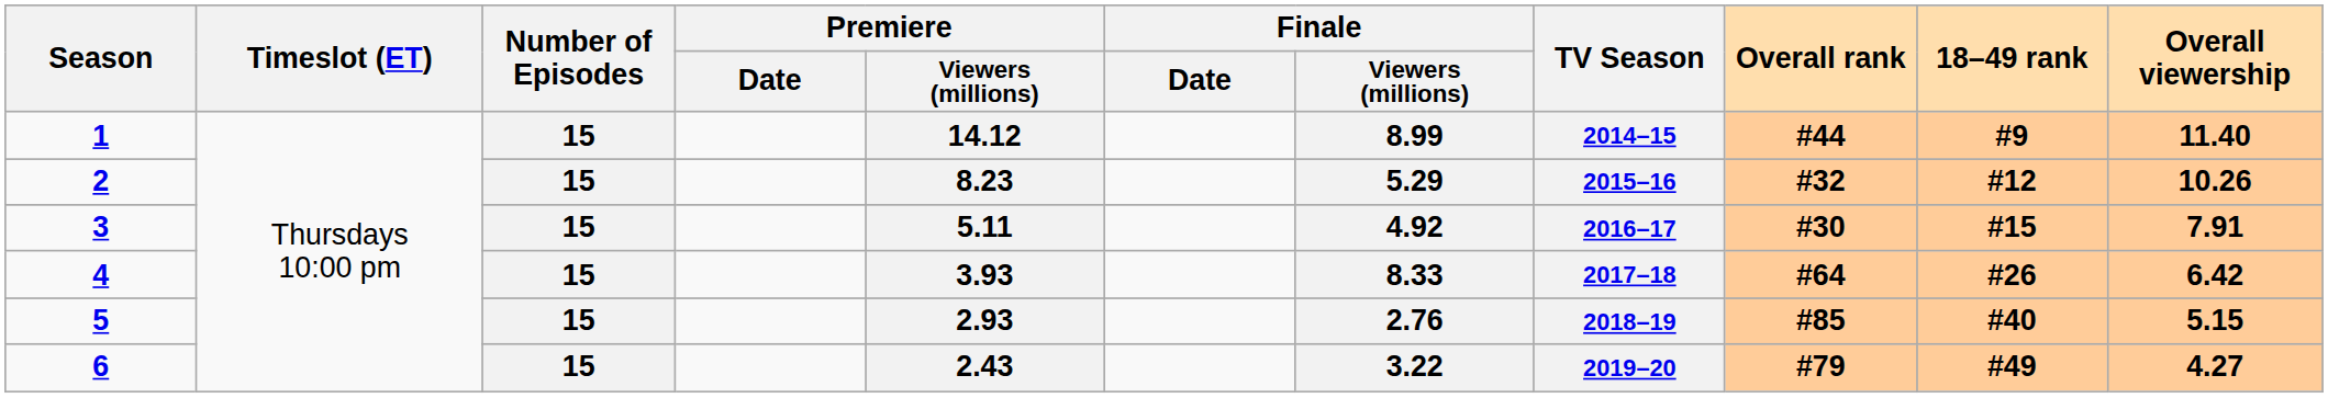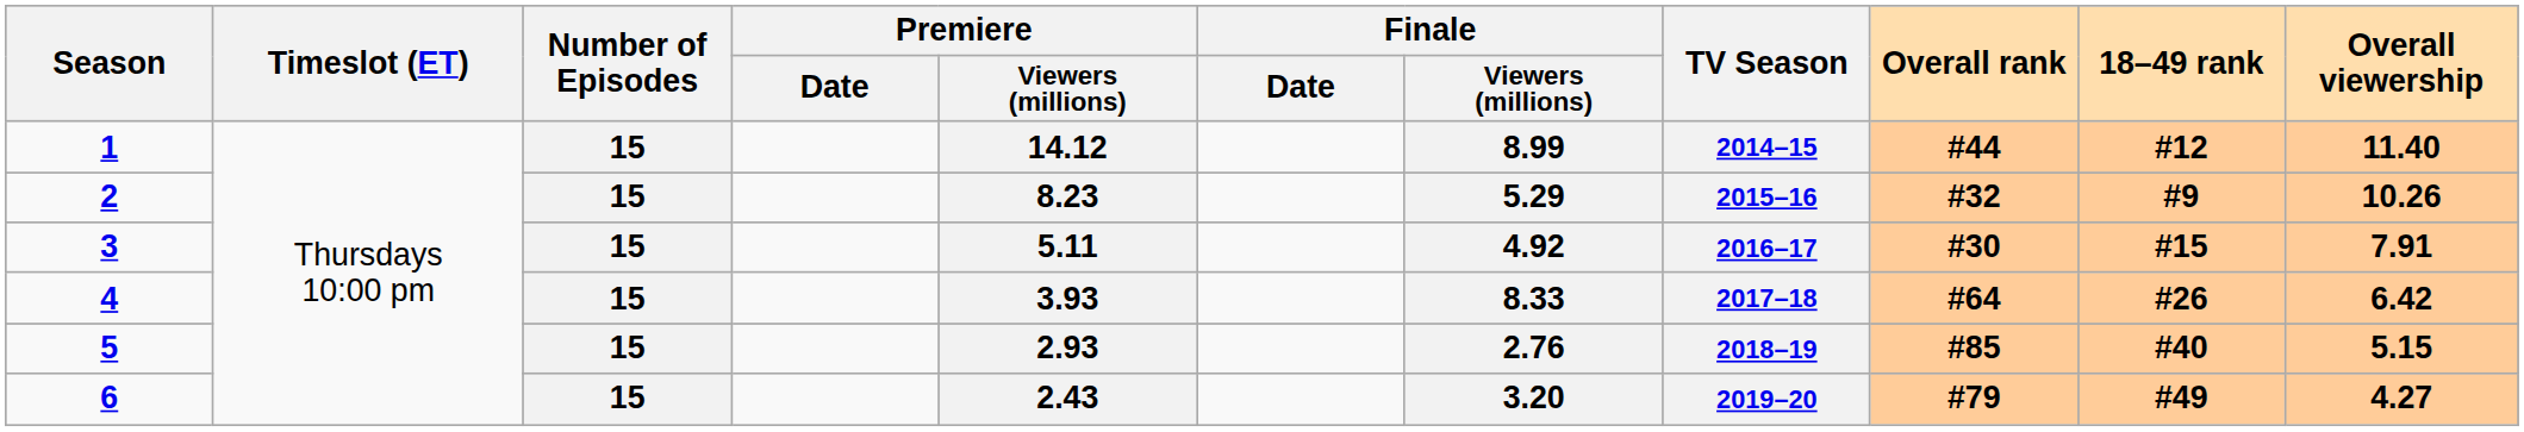 <table class="wikitable plainrowheaders" style="text-align:center; width:100%;">
 <tr>
 <th scope="col" style="width:8%;" rowspan="2">Season</th>
 <th scope="col" style="width:12%;" rowspan="2">Timeslot (<a href='#'>ET</a>)</th>
 <th scope="col" style="width:8%;" rowspan="2">Number of Episodes</th>
 <th scope="col" colspan=2>Premiere</th>
 <th scope="col" colspan=2>Finale</th>
 <th scope="col" style="width:8%;" rowspan="2">TV Season</th>
 <th scope="col" style="width:8%; background:#ffdead;" rowspan="2">Overall rank</th>
 <th scope="col" style="width:8%; background:#ffdead;" rowspan="2">18–49 rank</th>
 <th scope="col" style="width:9%; background:#ffdead;" rowspan="2">Overall viewership</th>
 </tr>
 <tr>
 <th scope="col" style="width:8%;">Date</th>
 <th scope="col" span style="width:10%; font-size:smaller; line-height:100%;">Viewers<br>(millions)</th>
 <th scope="col" style="width:8%;">Date</th>
 <th scope="col" span style="width:10%; font-size:smaller; line-height:100%;">Viewers<br>(millions)</th>
 </tr>
 <tr>
 <th style="background:#F9F9F9;text-align:center"><a href='#'>1</a></th>
 <td rowspan="6" style="text-align: center;">Thursdays<br>10:00 pm</td>
 <th>15</th>
 <td style="font-size:small; text-align: center;"></td>
 <th>14.12</th>
 <td style="font-size:small; text-align: center;"></td>
 <th>8.99</th>
 <th style="font-size:small;"><a href='#'>2014–15</a></th>
 <th style="background:#fc9;">#44</th>
-<th style="background:#fc9;">#9</th>
+<th style="background:#fc9;">#12</th>
 <th style="background:#fc9;">11.40</th>
 </tr>
 <tr>
 <th style="background:#F9F9F9;text-align:center"><a href='#'>2</a></th>
 <th>15</th>
 <td style="font-size:small; text-align: center;"></td>
 <th>8.23</th>
 <td style="font-size:small; text-align: center;"></td>
 <th>5.29</th>
 <th style="font-size:small;"><a href='#'>2015–16</a></th>
 <th style="background:#fc9;">#32</th>
-<th style="background:#fc9;">#12</th>
+<th style="background:#fc9;">#9</th>
 <th style="background:#fc9;">10.26</th>
 </tr>
 <tr>
 <th style="background:#F9F9F9;text-align:center;"><a href='#'>3</a></th>
 <th>15</th>
 <td style="font-size:small; text-align: center;"></td>
 <th>5.11</th>
 <td style="font-size:small; text-align: center;"></td>
 <th>4.92</th>
 <th style="font-size:small;"><a href='#'>2016–17</a></th>
 <th style="background:#fc9;">#30</th>
 <th style="background:#fc9;">#15</th>
 <th style="background:#fc9;">7.91</th>
 </tr>
 <tr>
 <th style="background:#F9F9F9;text-align:center"><a href='#'>4</a></th>
 <th>15</th>
 <td style="font-size:small; text-align: center;"></td>
 <th>3.93</th>
 <td style="font-size:small; text-align: center;"></td>
 <th>8.33</th>
 <th style="font-size:small;"><a href='#'>2017–18</a></th>
 <th style="background:#fc9;">#64</th>
 <th style="background:#fc9;">#26</th>
 <th style="background:#fc9;">6.42</th>
 </tr>
 <tr>
 <th style="background:#F9F9F9;text-align:center"><a href='#'>5</a></th>
 <th>15</th>
 <td style="font-size:small; text-align: center;"></td>
 <th>2.93</th>
 <td style="font-size:small; text-align: center;"></td>
 <th>2.76</th>
 <th style="font-size:small;"><a href='#'>2018–19</a></th>
 <th style="background:#fc9;">#85</th>
 <th style="background:#fc9;">#40</th>
 <th style="background:#fc9;">5.15</th>
 </tr>
 <tr>
 <th style="background:#F9F9F9;text-align:center"><a href='#'>6</a></th>
 <th>15</th>
 <td style="font-size:small; text-align: center;"></td>
 <th>2.43</th>
 <td style="font-size:small; text-align: center;"></td>
-<th>3.22</th>
+<th>3.20</th>
 <th style="font-size:small;"><a href='#'>2019–20</a></th>
 <th style="background:#fc9;">#79</th>
 <th style="background:#fc9;">#49</th>
 <th style="background:#fc9;">4.27</th>
 </tr>
 </table>
